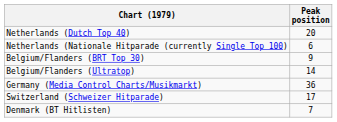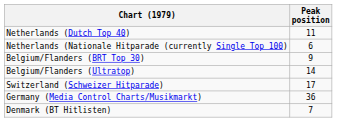 <table class="wikitable">
 <tr>
 <th>Chart (1979)</th>
 <th>Peak<br>position</th>
 </tr>
 <tr>
 <td>Netherlands (<a href='#'>Dutch Top 40</a>)</td>
-<td align="center">20</td>
+<td align="center">11</td>
 </tr>
 <tr>
 <td>Netherlands (Nationale Hitparade (currently <a href='#'>Single Top 100</a>)</td>
 <td align="center">6</td>
 </tr>
 <tr>
 <td>Belgium/Flanders (<a href='#'>BRT Top 30</a>)</td>
 <td align="center">9</td>
 </tr>
 <tr>
 <td>Belgium/Flanders (<a href='#'>Ultratop</a>)</td>
 <td align="center">14</td>
 </tr>
 <tr>
+<td>Switzerland (<a href='#'>Schweizer Hitparade</a>)</td>
+<td align="center">17</td>
+</tr>
+<tr>
 <td>Germany (<a href='#'>Media Control Charts/Musikmarkt</a>)</td>
 <td align="center">36</td>
-</tr>
-<tr>
-<td>Switzerland (<a href='#'>Schweizer Hitparade</a>)</td>
-<td align="center">17</td>
 </tr>
 <tr>
 <td>Denmark (BT Hitlisten)</td>
 <td align="center">7</td>
 </tr>
 </table>
